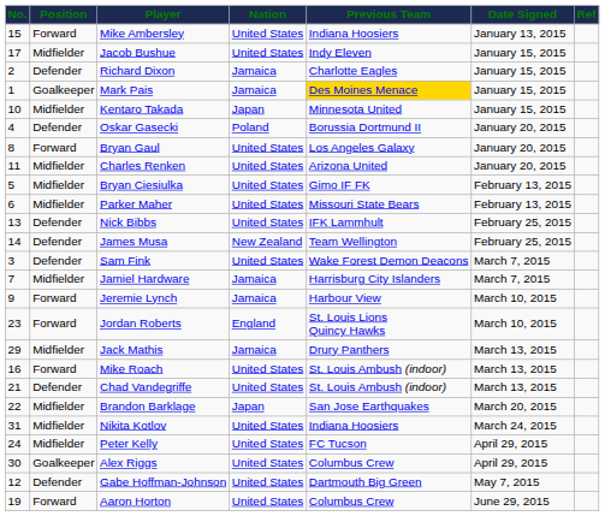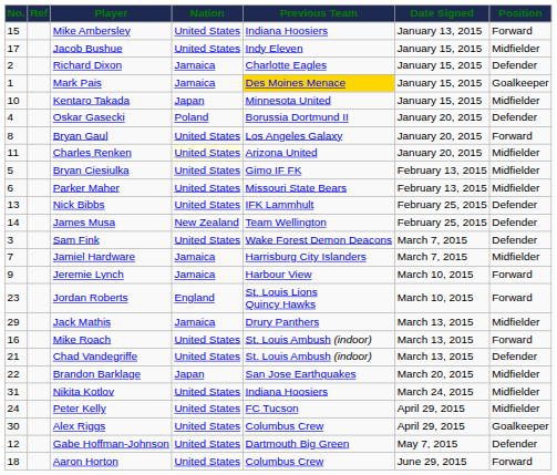 <table class="wikitable" style="text-align:left">
 <tr>
 <th style="background:#1D2951;color:green">No.</th>
-<th style="background:#1D2951;color:green">Position</th>
+<th style="background:#1D2951;color:green">Ref</th>
 <th style="background:#1D2951;color:green">Player</th>
 <th style="background:#1D2951;color:green">Nation</th>
 <th style="background:#1D2951;color:green">Previous Team</th>
 <th style="background:#1D2951;color:green">Date Signed</th>
-<th style="background:#1D2951;color:green">Ref</th>
+<th style="background:#1D2951;color:green">Position</th>
 </tr>
 <tr>
 <td>15</td>
-<td>Forward</td>
+<td></td>
 <td><a href='#'>Mike Ambersley</a></td>
 <td> <a href='#'>United States</a></td>
 <td> <a href='#'>Indiana Hoosiers</a></td>
 <td>January 13, 2015</td>
-<td></td>
+<td>Forward</td>
 </tr>
 <tr>
 <td>17</td>
-<td>Midfielder</td>
+<td></td>
 <td><a href='#'>Jacob Bushue</a></td>
 <td> <a href='#'>United States</a></td>
 <td> <a href='#'>Indy Eleven</a></td>
 <td>January 15, 2015</td>
-<td></td>
+<td>Midfielder</td>
 </tr>
 <tr>
 <td>2</td>
-<td>Defender</td>
+<td></td>
 <td><a href='#'>Richard Dixon</a></td>
 <td> <a href='#'>Jamaica</a></td>
 <td> <a href='#'>Charlotte Eagles</a></td>
 <td>January 15, 2015</td>
-<td></td>
+<td>Defender</td>
 </tr>
 <tr>
 <td>1</td>
-<td>Goalkeeper</td>
+<td></td>
 <td><a href='#'>Mark Pais</a></td>
 <td> <a href='#'>Jamaica</a></td>
 <td style="background: gold;"> <a href='#'>Des Moines Menace</a></td>
 <td>January 15, 2015</td>
-<td></td>
+<td>Goalkeeper</td>
 </tr>
 <tr>
 <td>10</td>
-<td>Midfielder</td>
+<td></td>
 <td><a href='#'>Kentaro Takada</a></td>
 <td> <a href='#'>Japan</a></td>
 <td> <a href='#'>Minnesota United</a></td>
 <td>January 15, 2015</td>
-<td></td>
+<td>Midfielder</td>
 </tr>
 <tr>
 <td>4</td>
-<td>Defender</td>
+<td></td>
 <td><a href='#'>Oskar Gasecki</a></td>
 <td> <a href='#'>Poland</a></td>
 <td> <a href='#'>Borussia Dortmund II</a></td>
 <td>January 20, 2015</td>
-<td></td>
+<td>Defender</td>
 </tr>
 <tr>
 <td>8</td>
-<td>Forward</td>
+<td></td>
 <td><a href='#'>Bryan Gaul</a></td>
 <td> <a href='#'>United States</a></td>
 <td> <a href='#'>Los Angeles Galaxy</a></td>
 <td>January 20, 2015</td>
-<td></td>
+<td>Forward</td>
 </tr>
 <tr>
 <td>11</td>
-<td>Midfielder</td>
+<td></td>
 <td><a href='#'>Charles Renken</a></td>
-<td> <a href='#'>United States</a></td>
+<td style="background: lightyellow;"> <a href='#'>United States</a></td>
 <td> <a href='#'>Arizona United</a></td>
 <td>January 20, 2015</td>
-<td></td>
+<td>Midfielder</td>
 </tr>
 <tr>
 <td>5</td>
-<td>Midfielder</td>
+<td></td>
 <td><a href='#'>Bryan Ciesiulka</a></td>
 <td> <a href='#'>United States</a></td>
 <td> <a href='#'>Gimo IF FK</a></td>
 <td>February 13, 2015</td>
-<td></td>
+<td>Midfielder</td>
 </tr>
 <tr>
 <td>6</td>
-<td>Midfielder</td>
+<td></td>
 <td><a href='#'>Parker Maher</a></td>
 <td> <a href='#'>United States</a></td>
 <td> <a href='#'>Missouri State Bears</a></td>
 <td>February 13, 2015</td>
-<td></td>
+<td>Midfielder</td>
 </tr>
 <tr>
 <td>13</td>
-<td>Defender</td>
+<td></td>
 <td><a href='#'>Nick Bibbs</a></td>
 <td> <a href='#'>United States</a></td>
 <td> <a href='#'>IFK Lammhult</a></td>
 <td>February 25, 2015</td>
-<td></td>
+<td>Defender</td>
 </tr>
 <tr>
 <td>14</td>
-<td>Defender</td>
+<td></td>
 <td><a href='#'>James Musa</a></td>
 <td> <a href='#'>New Zealand</a></td>
 <td> <a href='#'>Team Wellington</a></td>
 <td>February 25, 2015</td>
-<td></td>
+<td>Defender</td>
 </tr>
 <tr>
 <td>3</td>
-<td>Defender</td>
+<td></td>
 <td><a href='#'>Sam Fink</a></td>
 <td> <a href='#'>United States</a></td>
 <td> <a href='#'>Wake Forest Demon Deacons</a></td>
 <td>March 7, 2015</td>
-<td></td>
+<td>Defender</td>
 </tr>
 <tr>
 <td>7</td>
-<td>Midfielder</td>
+<td></td>
 <td><a href='#'>Jamiel Hardware</a></td>
 <td> <a href='#'>Jamaica</a></td>
 <td> <a href='#'>Harrisburg City Islanders</a></td>
 <td>March 7, 2015</td>
-<td></td>
+<td>Midfielder</td>
 </tr>
 <tr>
 <td>9</td>
-<td>Forward</td>
+<td></td>
 <td><a href='#'>Jeremie Lynch</a></td>
 <td> <a href='#'>Jamaica</a></td>
 <td> <a href='#'>Harbour View</a></td>
 <td>March 10, 2015</td>
-<td></td>
+<td>Forward</td>
 </tr>
 <tr>
 <td>23</td>
-<td>Forward</td>
+<td></td>
 <td><a href='#'>Jordan Roberts</a></td>
 <td> <a href='#'>England</a></td>
 <td> <a href='#'>St. Louis Lions</a><br> <a href='#'>Quincy Hawks</a></td>
 <td>March 10, 2015</td>
-<td></td>
+<td>Forward</td>
 </tr>
 <tr>
 <td>29</td>
-<td>Midfielder</td>
+<td></td>
 <td><a href='#'>Jack Mathis</a></td>
 <td> <a href='#'>Jamaica</a></td>
 <td> <a href='#'>Drury Panthers</a></td>
 <td>March 13, 2015</td>
-<td></td>
+<td>Midfielder</td>
 </tr>
 <tr>
 <td>16</td>
-<td>Forward</td>
+<td></td>
 <td><a href='#'>Mike Roach</a></td>
 <td> <a href='#'>United States</a></td>
 <td> <a href='#'>St. Louis Ambush</a> <em>(indoor)</em></td>
 <td>March 13, 2015</td>
-<td></td>
+<td>Forward</td>
 </tr>
 <tr>
 <td>21</td>
-<td>Defender</td>
+<td></td>
 <td><a href='#'>Chad Vandegriffe</a></td>
 <td> <a href='#'>United States</a></td>
 <td> <a href='#'>St. Louis Ambush</a> <em>(indoor)</em></td>
 <td>March 13, 2015</td>
-<td></td>
+<td>Defender</td>
 </tr>
 <tr>
 <td>22</td>
-<td>Midfielder</td>
+<td></td>
 <td><a href='#'>Brandon Barklage</a></td>
 <td> <a href='#'>Japan</a></td>
 <td> <a href='#'>San Jose Earthquakes</a></td>
 <td>March 20, 2015</td>
-<td></td>
+<td>Midfielder</td>
 </tr>
 <tr>
 <td>31</td>
-<td>Midfielder</td>
+<td></td>
 <td><a href='#'>Nikita Kotlov</a></td>
 <td> <a href='#'>United States</a></td>
 <td> <a href='#'>Indiana Hoosiers</a></td>
 <td>March 24, 2015</td>
-<td></td>
+<td>Midfielder</td>
 </tr>
 <tr>
 <td>24</td>
-<td>Midfielder</td>
+<td></td>
 <td><a href='#'>Peter Kelly</a></td>
 <td> <a href='#'>United States</a></td>
 <td> <a href='#'>FC Tucson</a></td>
 <td>April 29, 2015</td>
-<td></td>
+<td>Midfielder</td>
 </tr>
 <tr>
 <td>30</td>
-<td>Goalkeeper</td>
+<td></td>
 <td><a href='#'>Alex Riggs</a></td>
 <td> <a href='#'>United States</a></td>
 <td> <a href='#'>Columbus Crew</a></td>
 <td>April 29, 2015</td>
-<td></td>
+<td>Goalkeeper</td>
 </tr>
 <tr>
 <td>12</td>
-<td>Defender</td>
+<td></td>
 <td><a href='#'>Gabe Hoffman-Johnson</a></td>
 <td> <a href='#'>United States</a></td>
 <td> <a href='#'>Dartmouth Big Green</a></td>
 <td>May 7, 2015</td>
-<td></td>
+<td>Defender</td>
 </tr>
 <tr>
-<td>19</td>
-<td>Forward</td>
+<td>18</td>
+<td></td>
 <td><a href='#'>Aaron Horton</a></td>
 <td> <a href='#'>United States</a></td>
 <td> <a href='#'>Columbus Crew</a></td>
 <td>June 29, 2015</td>
-<td></td>
+<td>Forward</td>
 </tr>
 </table>
